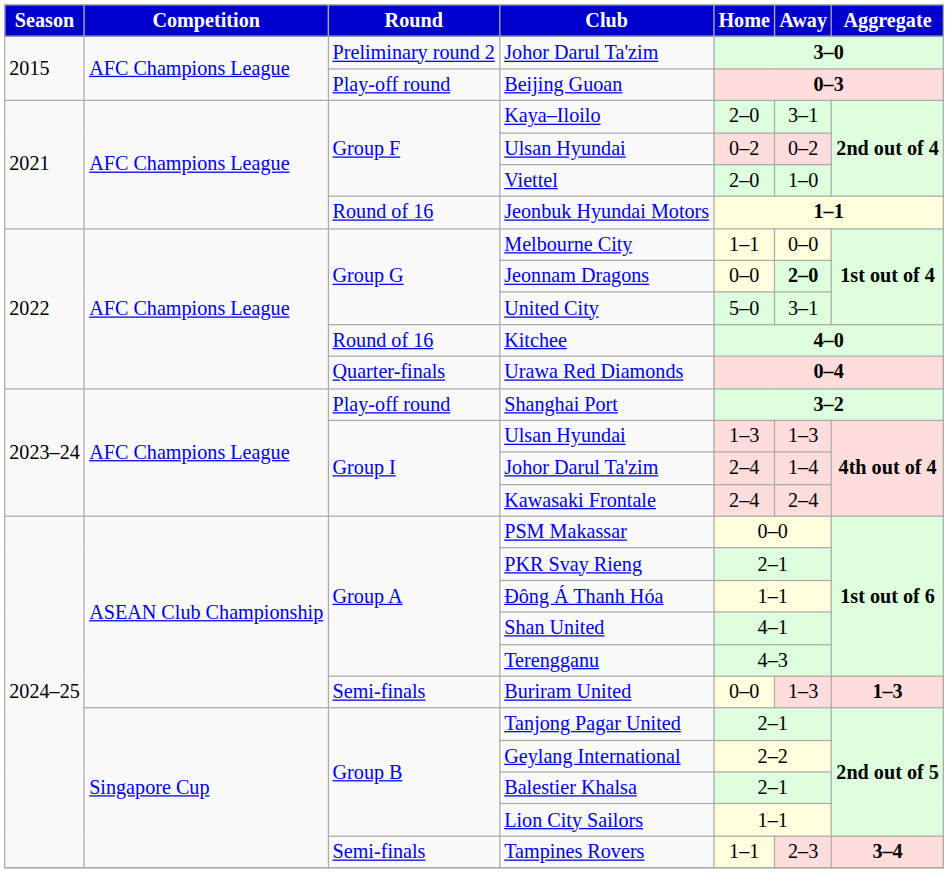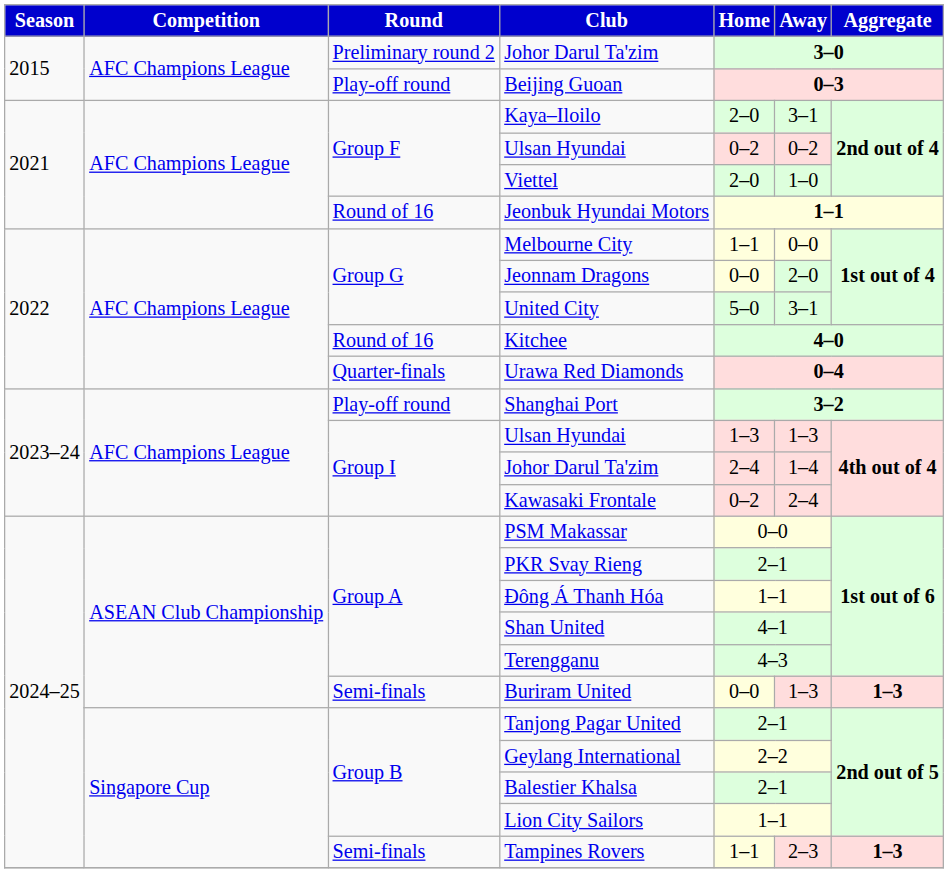 <table class="wikitable" style="font-size:100%;" ;>
 <tr>
 <th style="color:white; background:mediumblue;">Season</th>
 <th style="color:white; background:mediumblue;">Competition</th>
 <th style="color:white; background:mediumblue;">Round</th>
 <th style="color:white; background:mediumblue;">Club</th>
 <th style="color:white; background:mediumblue;">Home</th>
 <th style="color:white; background:mediumblue;">Away</th>
 <th style="color:white; background:mediumblue;">Aggregate</th>
 </tr>
 <tr>
 <td rowspan="2">2015</td>
 <td rowspan="2"><a href='#'>AFC Champions League</a></td>
 <td><a href='#'>Preliminary round 2</a></td>
 <td> <a href='#'>Johor Darul Ta'zim</a></td>
 <td colspan="3" style="text-align:center; background:#ddffdd;"><strong>3–0</strong></td>
 </tr>
 <tr>
 <td><a href='#'>Play-off round</a></td>
 <td> <a href='#'>Beijing Guoan</a></td>
 <td colspan="3" style="text-align:center; background:#ffdddd;"><strong>0–3</strong></td>
 </tr>
 <tr>
 <td rowspan="4">2021</td>
 <td rowspan="4"><a href='#'>AFC Champions League</a></td>
 <td rowspan="3"><a href='#'>Group F</a></td>
 <td> <a href='#'>Kaya–Iloilo</a></td>
 <td style="text-align:center; background:#ddffdd;">2–0</td>
 <td style="text-align:center; background:#ddffdd;">3–1</td>
 <td rowspan="3" style="text-align:center; background:#ddffdd;"><strong>2nd out of 4</strong></td>
 </tr>
 <tr>
 <td> <a href='#'>Ulsan Hyundai</a></td>
 <td style="text-align:center; background:#ffdddd;">0–2</td>
 <td style="text-align:center; background:#ffdddd;">0–2</td>
 </tr>
 <tr>
 <td> <a href='#'>Viettel</a></td>
 <td style="text-align:center; background:#ddffdd;">2–0</td>
 <td style="text-align:center; background:#ddffdd;">1–0</td>
 </tr>
 <tr>
 <td><a href='#'>Round of 16</a></td>
 <td> <a href='#'>Jeonbuk Hyundai Motors</a></td>
 <td colspan="3" style="text-align:center; background:#ffffdd;"><strong>1–1  <br> </strong></td>
 </tr>
 <tr>
 <td rowspan="5">2022</td>
 <td rowspan="5"><a href='#'>AFC Champions League</a></td>
 <td rowspan="3"><a href='#'>Group G</a></td>
 <td> <a href='#'>Melbourne City</a></td>
 <td style="text-align:center; background:#ffffdd;">1–1</td>
 <td style="text-align:center; background:#ffffdd;">0–0</td>
 <td rowspan="3" style="text-align:center; background:#ddffdd;"><strong>1st out of 4</strong></td>
 </tr>
 <tr>
 <td> <a href='#'>Jeonnam Dragons</a></td>
 <td style="text-align:center; background:#ffffdd;">0–0</td>
-<td style="text-align:center; background:#ddffdd;"><strong>2–0</strong></td>
+<td style="text-align:center; background:#ddffdd;">2–0</td>
 </tr>
 <tr>
 <td> <a href='#'>United City</a></td>
 <td style="text-align:center; background:#ddffdd;">5–0</td>
 <td style="text-align:center; background:#ddffdd;">3–1</td>
 </tr>
 <tr>
 <td><a href='#'>Round of 16</a></td>
 <td> <a href='#'>Kitchee</a></td>
 <td colspan="3" style="text-align:center; background:#ddffdd;"><strong>4–0</strong></td>
 </tr>
 <tr>
 <td><a href='#'>Quarter-finals</a></td>
 <td> <a href='#'>Urawa Red Diamonds</a></td>
 <td colspan="3" style="text-align:center; background:#ffdddd;"><strong>0–4</strong></td>
 </tr>
 <tr>
 <td rowspan="4">2023–24</td>
 <td rowspan="4"><a href='#'>AFC Champions League</a></td>
 <td><a href='#'>Play-off round</a></td>
 <td> <a href='#'>Shanghai Port</a></td>
 <td colspan="3" style="text-align:center; background:#ddffdd;"><strong>3–2</strong></td>
 </tr>
 <tr>
 <td rowspan="3"><a href='#'>Group I</a></td>
 <td> <a href='#'>Ulsan Hyundai</a></td>
 <td style="text-align:center; background:#ffdddd;">1–3</td>
 <td style="text-align:center; background:#ffdddd;">1–3</td>
 <td rowspan="3" style="text-align:center;background:#ffdddd;"><strong>4th out of 4</strong></td>
 </tr>
 <tr>
 <td> <a href='#'>Johor Darul Ta'zim</a></td>
 <td style="text-align:center; background:#ffdddd;">2–4</td>
 <td style="text-align:center; background:#ffdddd;">1–4</td>
 </tr>
 <tr>
 <td> <a href='#'>Kawasaki Frontale</a></td>
-<td style="text-align:center; background:#ffdddd;">2–4</td>
+<td style="text-align:center; background:#ffdddd;">0–2</td>
 <td style="text-align:center; background:#ffdddd;">2–4</td>
 </tr>
 <tr>
 <td rowspan="11">2024–25</td>
 <td rowspan="6"><a href='#'>ASEAN Club Championship</a></td>
 <td rowspan="5"><a href='#'>Group A</a></td>
 <td> <a href='#'>PSM Makassar</a></td>
 <td colspan="2" style="text-align:center; background:#ffffdd;">0–0</td>
 <td rowspan="5" style="text-align:center; background:#ddffdd;"><strong>1st out of 6</strong></td>
 </tr>
 <tr>
 <td> <a href='#'>PKR Svay Rieng</a></td>
 <td colspan="2" style="text-align:center; background:#ddffdd;">2–1</td>
 </tr>
 <tr>
 <td> <a href='#'>Đông Á Thanh Hóa</a></td>
 <td colspan="2" style="text-align:center; background:#ffffdd;">1–1</td>
 </tr>
 <tr>
 <td> <a href='#'>Shan United</a></td>
 <td colspan="2" style="text-align:center; background:#ddffdd;">4–1</td>
 </tr>
 <tr>
 <td> <a href='#'>Terengganu</a></td>
 <td colspan="2" style="text-align:center; background:#ddffdd;">4–3</td>
 </tr>
 <tr>
 <td><a href='#'>Semi-finals</a></td>
 <td> <a href='#'>Buriram United</a></td>
 <td style="text-align:center; background:#ffffdd;">0–0</td>
 <td style="text-align:center; background:#ffdddd;">1–3</td>
 <td style="text-align:center; background:#ffdddd;"><strong>1–3</strong></td>
 </tr>
 <tr>
 <td rowspan="5"><a href='#'>Singapore Cup</a></td>
 <td rowspan="4"><a href='#'>Group B</a></td>
 <td> <a href='#'>Tanjong Pagar United</a></td>
 <td colspan="2" style="text-align:center; background:#ddffdd;">2–1</td>
 <td rowspan="4" style="text-align:center; background:#ddffdd;"><strong>2nd out of 5</strong></td>
 </tr>
 <tr>
 <td> <a href='#'>Geylang International</a></td>
 <td colspan="2" style="text-align:center; background:#ffffdd;">2–2</td>
 </tr>
 <tr>
 <td> <a href='#'>Balestier Khalsa</a></td>
 <td colspan="2" style="text-align:center; background:#ddffdd;">2–1</td>
 </tr>
 <tr>
 <td> <a href='#'>Lion City Sailors</a></td>
 <td colspan="2" style="text-align:center; background:#ffffdd;">1–1</td>
 </tr>
 <tr>
 <td><a href='#'>Semi-finals</a></td>
 <td> <a href='#'>Tampines Rovers</a></td>
 <td style="text-align:center; background:#ffffdd;">1–1</td>
 <td style="text-align:center; background:#ffdddd;">2–3 </td>
-<td style="text-align:center; background:#ffdddd;"><strong>3–4 </strong></td>
+<td style="text-align:center; background:#ffdddd;"><strong>1–3</strong></td>
 </tr>
 <tr>
 </tr>
 </table>
